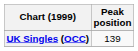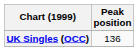 <table class="wikitable plainrowheaders" style="text-align:center">
 <tr>
 <th scope=col>Chart (1999)</th>
 <th scope=col>Peak<br>position</th>
 </tr>
 <tr>
 </tr>
 <tr>
 </tr>
 <tr>
 <th scope="row"><a href='#'>UK Singles</a> (<a href='#'>OCC</a>)</th>
-<td>139</td>
+<td>136</td>
 </tr>
 <tr>
 </tr>
 </table>
